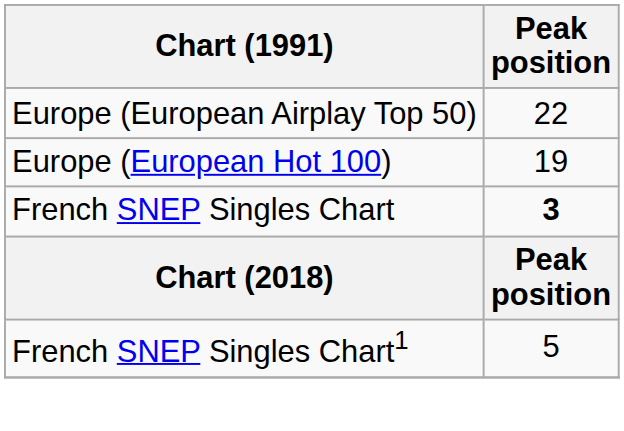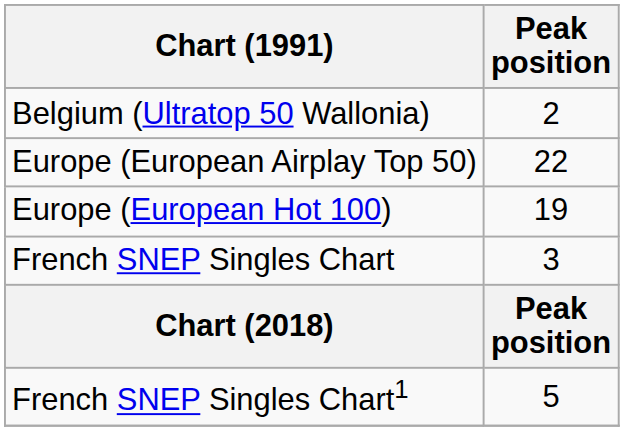 <table class="wikitable sortable">
 <tr>
 <th>Chart (1991)</th>
 <th>Peak<br>position</th>
+</tr>
+<tr>
+<td>Belgium (<a href='#'>Ultratop 50</a> Wallonia)</td>
+<td align="center">2</td>
 </tr>
 <tr>
 <td>Europe (European Airplay Top 50)</td>
 <td align="center">22</td>
 </tr>
 <tr>
 <td>Europe (<a href='#'>European Hot 100</a>)</td>
 <td align="center">19</td>
 </tr>
 <tr>
 <td>French <a href='#'>SNEP</a> Singles Chart</td>
-<td align="center"><strong>3</strong></td>
+<td align="center">3</td>
 </tr>
 <tr>
 <th>Chart (2018)</th>
 <th>Peak<br>position</th>
 </tr>
 <tr>
 <td>French <a href='#'>SNEP</a> Singles Chart<sup>1</sup></td>
 <td align="center">5</td>
 </tr>
 <tr>
 </tr>
 </table>
